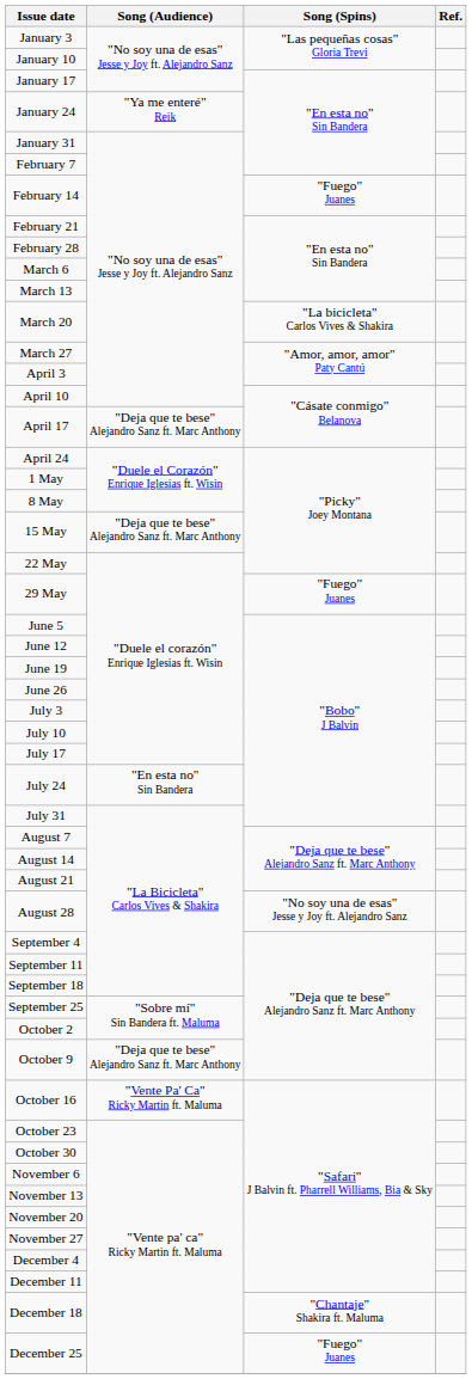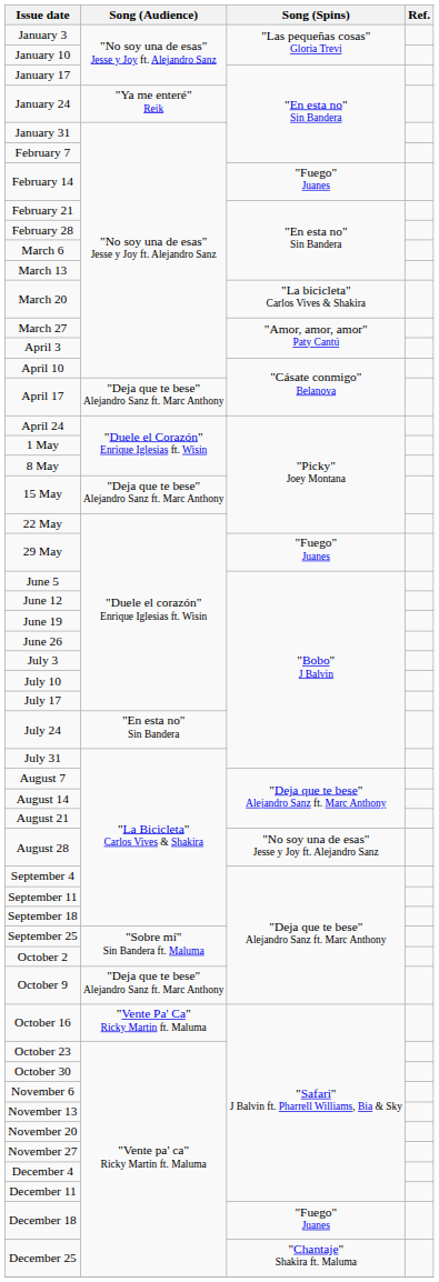 <table class="wikitable" style="text-align: center;">
 <tr>
 <th>Issue date</th>
 <th>Song (Audience)</th>
 <th>Song (Spins)</th>
 <th>Ref.</th>
 </tr>
 <tr>
 <td>January 3</td>
 <td rowspan="3">"No soy una de esas"<br><sup><a href='#'>Jesse y Joy</a> ft. <a href='#'>Alejandro Sanz</a></sup></td>
 <td rowspan="2">"Las pequeñas cosas"<br><sup><a href='#'>Gloria Trevi</a></sup></td>
 <td></td>
 </tr>
 <tr>
 <td>January 10</td>
 <td></td>
 </tr>
 <tr>
 <td>January 17</td>
 <td rowspan="4">"<a href='#'>En esta no</a>"<br><sup><a href='#'>Sin Bandera</a></sup></td>
 <td></td>
 </tr>
 <tr>
 <td>January 24</td>
 <td rowspan="1">"Ya me enteré"<br><sup><a href='#'>Reik</a></sup></td>
 <td></td>
 </tr>
 <tr>
 <td>January 31</td>
 <td rowspan="11">"No soy una de esas"<br><sup>Jesse y Joy ft. Alejandro Sanz</sup></td>
 <td></td>
 </tr>
 <tr>
 <td>February 7</td>
 <td></td>
 </tr>
 <tr>
 <td>February 14</td>
 <td>"Fuego"<br><sup><a href='#'>Juanes</a></sup></td>
 <td></td>
 </tr>
 <tr>
 <td>February 21</td>
 <td rowspan="4">"En esta no"<br><sup>Sin Bandera</sup></td>
 <td></td>
 </tr>
 <tr>
 <td>February 28</td>
 <td></td>
 </tr>
 <tr>
 <td>March 6</td>
 <td></td>
 </tr>
 <tr>
 <td>March 13</td>
 <td></td>
 </tr>
 <tr>
 <td>March 20</td>
 <td rowspan="1">"La bicicleta"<br><sup>Carlos Vives & Shakira</sup></td>
 <td></td>
 </tr>
 <tr>
 <td>March 27</td>
 <td rowspan="2">"Amor, amor, amor"<br><sup><a href='#'>Paty Cantú</a></sup></td>
 <td></td>
 </tr>
 <tr>
 <td>April 3</td>
 <td></td>
 </tr>
 <tr>
 <td>April 10</td>
 <td rowspan="2">"Cásate conmigo"<br><sup><a href='#'>Belanova</a></sup></td>
 <td></td>
 </tr>
 <tr>
 <td>April 17</td>
 <td rowspan="1">"Deja que te bese"<br><sup>Alejandro Sanz ft. Marc Anthony</sup></td>
 <td></td>
 </tr>
 <tr>
 <td>April 24</td>
 <td rowspan="3">"<a href='#'>Duele el Corazón</a>"<br><sup><a href='#'>Enrique Iglesias</a> ft. <a href='#'>Wisin</a></sup></td>
 <td rowspan="5">"Picky"<br><sup>Joey Montana</sup></td>
 <td></td>
 </tr>
 <tr>
 <td>1 May</td>
 <td></td>
 </tr>
 <tr>
 <td>8 May</td>
 <td></td>
 </tr>
 <tr>
 <td>15 May</td>
 <td rowspan="1">"Deja que te bese"<br><sup>Alejandro Sanz ft. Marc Anthony</sup></td>
 <td></td>
 </tr>
 <tr>
 <td>22 May</td>
 <td rowspan="9">"Duele el corazón"<br><sup>Enrique Iglesias ft. Wisin</sup></td>
 <td></td>
 </tr>
 <tr>
 <td>29 May</td>
 <td>"Fuego"<br><sup><a href='#'>Juanes</a></sup></td>
 <td></td>
 </tr>
 <tr>
 <td>June 5</td>
 <td rowspan="9">"<a href='#'>Bobo</a>"<br><sup><a href='#'>J Balvin</a></sup></td>
 <td></td>
 </tr>
 <tr>
 <td>June 12</td>
 <td></td>
 </tr>
 <tr>
 <td>June 19</td>
 <td></td>
 </tr>
 <tr>
 <td>June 26</td>
 <td></td>
 </tr>
 <tr>
 <td>July 3</td>
 <td></td>
 </tr>
 <tr>
 <td>July 10</td>
 <td></td>
 </tr>
 <tr>
 <td>July 17</td>
 <td></td>
 </tr>
 <tr>
 <td>July 24</td>
 <td rowspan="1">"En esta no"<br><sup>Sin Bandera</sup></td>
 <td></td>
 </tr>
 <tr>
 <td>July 31</td>
 <td rowspan="8">"<a href='#'>La Bicicleta</a>"<br><sup><a href='#'>Carlos Vives</a> & <a href='#'>Shakira</a></sup></td>
 <td></td>
 </tr>
 <tr>
 <td>August 7</td>
 <td rowspan="3">"<a href='#'>Deja que te bese</a>"<br><sup><a href='#'>Alejandro Sanz</a> ft. <a href='#'>Marc Anthony</a></sup></td>
 <td></td>
 </tr>
 <tr>
 <td>August 14</td>
 <td></td>
 </tr>
 <tr>
 <td>August 21</td>
 <td></td>
 </tr>
 <tr>
 <td>August 28</td>
 <td rowspan="1">"No soy una de esas"<br><sup>Jesse y Joy ft. Alejandro Sanz</sup></td>
 <td></td>
 </tr>
 <tr>
 <td>September 4</td>
 <td rowspan="6">"Deja que te bese"<br><sup>Alejandro Sanz ft. Marc Anthony</sup></td>
 <td></td>
 </tr>
 <tr>
 <td>September 11</td>
 <td></td>
 </tr>
 <tr>
 <td>September 18</td>
 <td></td>
 </tr>
 <tr>
 <td>September 25</td>
 <td rowspan="2">"Sobre mí"<br><sup>Sin Bandera ft. <a href='#'>Maluma</a></sup></td>
 <td></td>
 </tr>
 <tr>
 <td>October 2</td>
 <td></td>
 </tr>
 <tr>
 <td>October 9</td>
 <td rowspan="1">"Deja que te bese"<br><sup>Alejandro Sanz ft. Marc Anthony</sup></td>
 <td></td>
 </tr>
 <tr>
 <td>October 16</td>
 <td rowspan="1">"<a href='#'>Vente Pa' Ca</a>"<br><sup><a href='#'>Ricky Martin</a> ft. Maluma</sup></td>
 <td rowspan="9">"<a href='#'>Safari</a>"<br><sup>J Balvin ft. <a href='#'>Pharrell Williams</a>, <a href='#'>Bia</a> & Sky</sup></td>
 <td></td>
 </tr>
 <tr>
 <td>October 23</td>
 <td rowspan="10">"Vente pa' ca"<br><sup>Ricky Martin ft. Maluma</sup></td>
 <td></td>
 </tr>
 <tr>
 <td>October 30</td>
 <td></td>
 </tr>
 <tr>
 <td>November 6</td>
 <td></td>
 </tr>
 <tr>
 <td>November 13</td>
 <td></td>
 </tr>
 <tr>
 <td>November 20</td>
 <td></td>
 </tr>
 <tr>
 <td>November 27</td>
 <td></td>
 </tr>
 <tr>
 <td>December 4</td>
 <td></td>
 </tr>
 <tr>
 <td>December 11</td>
 <td></td>
 </tr>
 <tr>
 <td>December 18</td>
-<td>"<a href='#'>Chantaje</a>"<br><sup>Shakira ft. Maluma</sup></td>
+<td>"Fuego"<br><sup><a href='#'>Juanes</a></sup></td>
 <td></td>
 </tr>
 <tr>
 <td>December 25</td>
-<td>"Fuego"<br><sup><a href='#'>Juanes</a></sup></td>
+<td>"<a href='#'>Chantaje</a>"<br><sup>Shakira ft. Maluma</sup></td>
 <td></td>
 </tr>
 <tr>
 </tr>
 </table>
